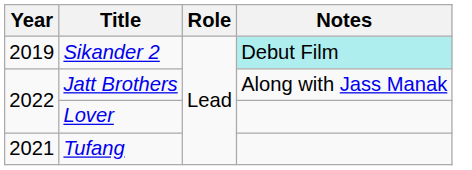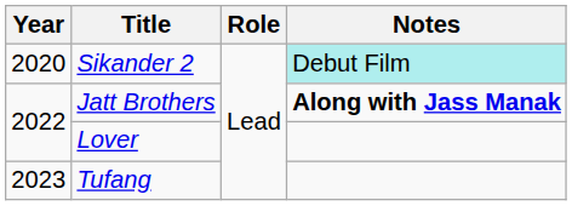 <table class="wikitable">
 <tr>
 <th>Year</th>
 <th>Title</th>
 <th>Role</th>
 <th>Notes</th>
 </tr>
 <tr>
-<td>2019</td>
+<td>2020</td>
 <td><em><a href='#'>Sikander 2</a></em></td>
 <td rowspan="4">Lead</td>
 <td style="background: paleturquoise;">Debut Film</td>
 </tr>
 <tr>
 <td rowspan="2">2022</td>
 <td><em><a href='#'>Jatt Brothers</a> </em></td>
-<td>Along with <a href='#'>Jass Manak</a></td>
+<td><strong>Along with <a href='#'>Jass Manak</a></strong></td>
 </tr>
 <tr>
 <td><em><a href='#'>Lover</a></em></td>
 <td></td>
 </tr>
 <tr>
-<td>2021</td>
+<td>2023</td>
 <td><a href='#'><em>Tufang</em></a></td>
 <td></td>
 </tr>
 </table>
